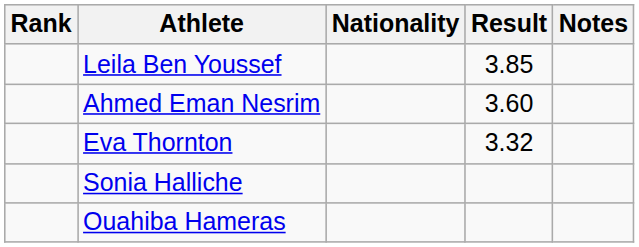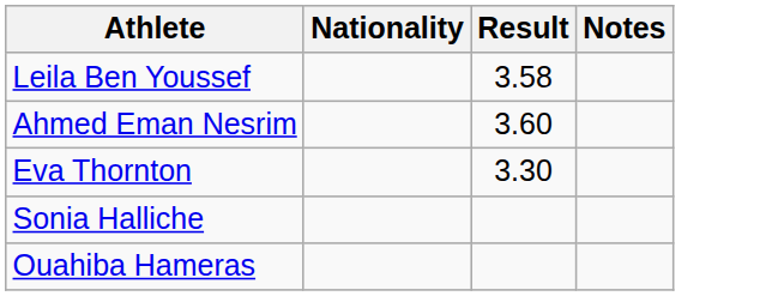 <table class="wikitable sortable" style="text-align:center">
 <tr>
-<th>Rank</th>
 <th>Athlete</th>
 <th>Nationality</th>
 <th>Result</th>
 <th>Notes</th>
 </tr>
 <tr>
-<td></td>
 <td align="left"><a href='#'>Leila Ben Youssef</a></td>
 <td align=left></td>
-<td>3.85</td>
+<td>3.58</td>
 <td></td>
 </tr>
 <tr>
-<td></td>
 <td align="left"><a href='#'>Ahmed Eman Nesrim</a></td>
 <td align=left></td>
 <td>3.60</td>
 <td></td>
 </tr>
 <tr>
-<td></td>
 <td align="left"><a href='#'>Eva Thornton</a></td>
 <td align=left></td>
-<td>3.32</td>
+<td>3.30</td>
 <td></td>
 </tr>
 <tr>
-<td></td>
 <td align="left"><a href='#'>Sonia Halliche</a></td>
 <td align=left></td>
 <td></td>
 <td></td>
 </tr>
 <tr>
-<td></td>
 <td align="left"><a href='#'>Ouahiba Hameras</a></td>
 <td align=left></td>
 <td></td>
 <td></td>
 </tr>
 </table>
